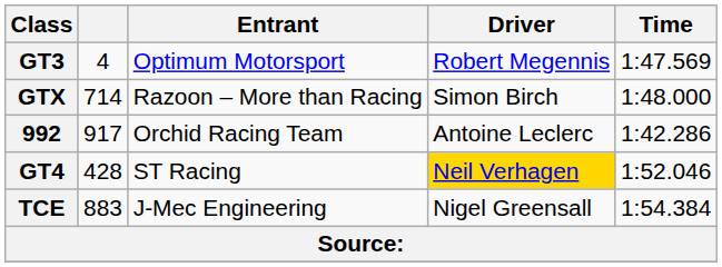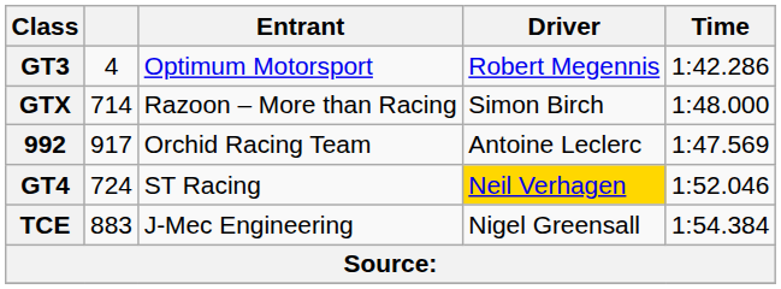 <table class="wikitable" style="font-size:90%;">
 <tr>
 <th>Class</th>
 <th></th>
 <th>Entrant</th>
 <th>Driver</th>
 <th>Time</th>
 </tr>
 <tr>
 <th>GT3</th>
 <td style="text-align:center;">4</td>
 <td> <a href='#'>Optimum Motorsport</a></td>
 <td> <a href='#'>Robert Megennis</a></td>
-<td>1:47.569</td>
+<td>1:42.286</td>
 </tr>
 <tr>
 <th>GTX</th>
 <td style="text-align:center;">714</td>
 <td> Razoon – More than Racing</td>
 <td> Simon Birch</td>
 <td>1:48.000</td>
 </tr>
 <tr>
 <th>992</th>
 <td style="text-align:center;">917</td>
 <td> Orchid Racing Team</td>
 <td> Antoine Leclerc</td>
-<td>1:42.286</td>
+<td>1:47.569</td>
 </tr>
 <tr>
 <th>GT4</th>
-<td style="text-align:center;">428</td>
+<td style="text-align:center;">724</td>
 <td> ST Racing</td>
 <td style="background: gold;"> <a href='#'>Neil Verhagen</a></td>
 <td>1:52.046</td>
 </tr>
 <tr>
 <th>TCE</th>
 <td style="text-align:center;">883</td>
 <td> J-Mec Engineering</td>
 <td> Nigel Greensall</td>
 <td>1:54.384</td>
 </tr>
 <tr>
 <th colspan="6">Source:</th>
 </tr>
 <tr>
 </tr>
 </table>
